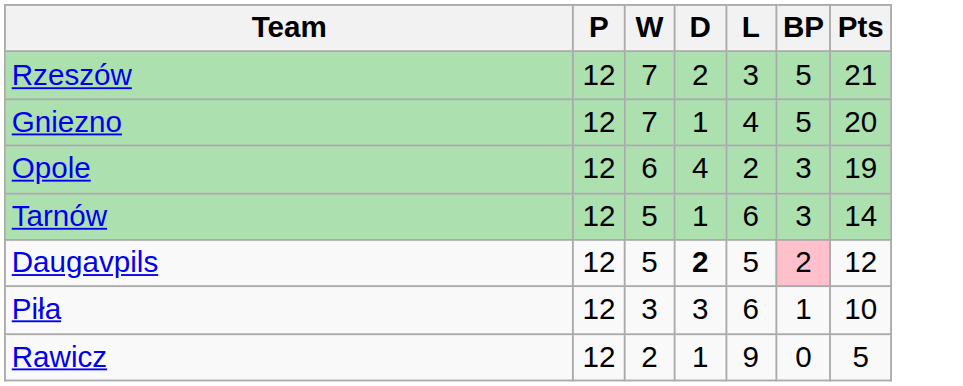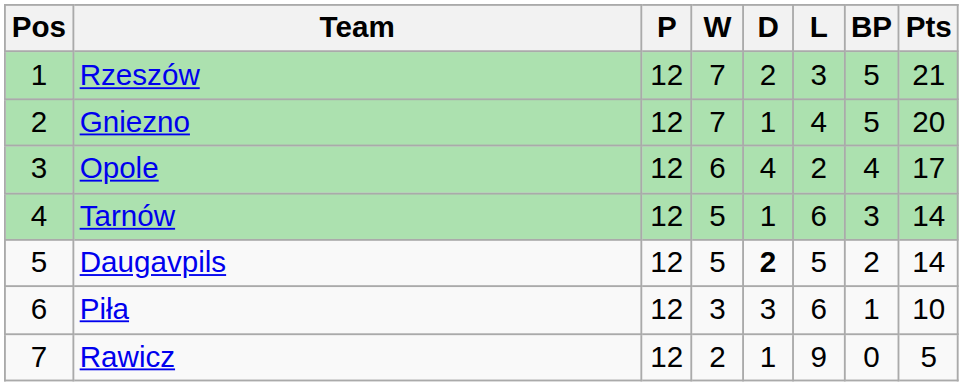 <table class="wikitable" style="font-size: 100%">
 <tr>
+<th width=20>Pos</th>
 <th width=300>Team</th>
 <th width=20>P</th>
 <th width=20>W</th>
 <th width=20>D</th>
 <th width=20>L</th>
 <th width=20>BP</th>
 <th width=20>Pts</th>
 </tr>
 <tr align=center style="background:#ACE1AF;">
+<td>1</td>
 <td align="left"><a href='#'>Rzeszów</a></td>
 <td>12</td>
 <td>7</td>
 <td>2</td>
 <td>3</td>
 <td>5</td>
 <td>21</td>
 </tr>
 <tr align=center style="background:#ACE1AF;">
+<td>2</td>
 <td align="left"><a href='#'>Gniezno</a></td>
 <td>12</td>
 <td>7</td>
 <td>1</td>
 <td>4</td>
 <td>5</td>
 <td>20</td>
 </tr>
 <tr align=center style="background:#ACE1AF;">
+<td>3</td>
 <td align="left"><a href='#'>Opole</a></td>
 <td>12</td>
 <td>6</td>
 <td>4</td>
 <td>2</td>
-<td>3</td>
-<td>19</td>
+<td>4</td>
+<td>17</td>
 </tr>
 <tr align=center style="background:#ACE1AF;">
+<td>4</td>
 <td align="left"><a href='#'>Tarnów</a></td>
 <td>12</td>
 <td>5</td>
 <td>1</td>
 <td>6</td>
 <td>3</td>
 <td>14</td>
 </tr>
 <tr align=center>
+<td>5</td>
 <td align="left"><a href='#'>Daugavpils</a> </td>
 <td>12</td>
 <td>5</td>
 <td><strong>2</strong></td>
 <td>5</td>
-<td style="background: pink;">2</td>
-<td>12</td>
+<td>2</td>
+<td>14</td>
 </tr>
 <tr align=center>
+<td>6</td>
 <td align="left"><a href='#'>Piła</a></td>
 <td>12</td>
 <td>3</td>
 <td>3</td>
 <td>6</td>
 <td>1</td>
 <td>10</td>
 </tr>
 <tr align=center>
+<td>7</td>
 <td align="left"><a href='#'>Rawicz</a></td>
 <td>12</td>
 <td>2</td>
 <td>1</td>
 <td>9</td>
 <td>0</td>
 <td>5</td>
 </tr>
 </table>
